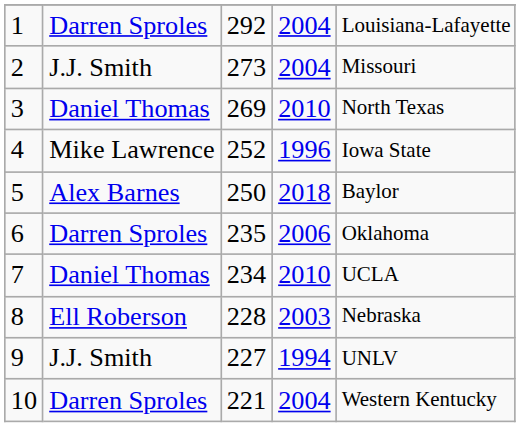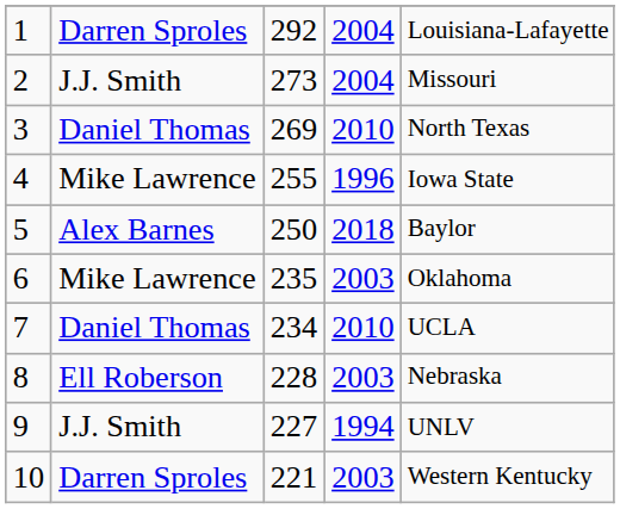 <table class="wikitable">
 <tr>
 </tr>
 <tr>
 <td>1</td>
 <td><a href='#'>Darren Sproles</a></td>
 <td>292</td>
 <td><a href='#'>2004</a></td>
 <td style="font-size:80%;">Louisiana-Lafayette</td>
 </tr>
 <tr>
 <td>2</td>
 <td>J.J. Smith</td>
 <td>273</td>
 <td><a href='#'>2004</a></td>
 <td style="font-size:80%;">Missouri</td>
 </tr>
 <tr>
 <td>3</td>
 <td><a href='#'>Daniel Thomas</a></td>
 <td>269</td>
 <td><a href='#'>2010</a></td>
 <td style="font-size:80%;">North Texas</td>
 </tr>
 <tr>
 <td>4</td>
 <td>Mike Lawrence</td>
-<td>252</td>
+<td>255</td>
 <td><a href='#'>1996</a></td>
 <td style="font-size:80%;">Iowa State</td>
 </tr>
 <tr>
 <td>5</td>
 <td><a href='#'>Alex Barnes</a></td>
 <td>250</td>
 <td><a href='#'>2018</a></td>
 <td style="font-size:80%;">Baylor</td>
 </tr>
 <tr>
 <td>6</td>
-<td><a href='#'>Darren Sproles</a></td>
+<td>Mike Lawrence</td>
 <td>235</td>
-<td><a href='#'>2006</a></td>
+<td><a href='#'>2003</a></td>
 <td style="font-size:80%;">Oklahoma</td>
 </tr>
 <tr>
 <td>7</td>
 <td><a href='#'>Daniel Thomas</a></td>
 <td>234</td>
 <td><a href='#'>2010</a></td>
 <td style="font-size:80%;">UCLA</td>
 </tr>
 <tr>
 <td>8</td>
 <td><a href='#'>Ell Roberson</a></td>
 <td>228</td>
 <td><a href='#'>2003</a></td>
 <td style="font-size:80%;">Nebraska</td>
 </tr>
 <tr>
 <td>9</td>
 <td>J.J. Smith</td>
 <td>227</td>
 <td><a href='#'>1994</a></td>
 <td style="font-size:80%;">UNLV</td>
 </tr>
 <tr>
 <td>10</td>
 <td><a href='#'>Darren Sproles</a></td>
 <td>221</td>
-<td><a href='#'>2004</a></td>
+<td><a href='#'>2003</a></td>
 <td style="font-size:80%;">Western Kentucky</td>
 </tr>
 </table>
